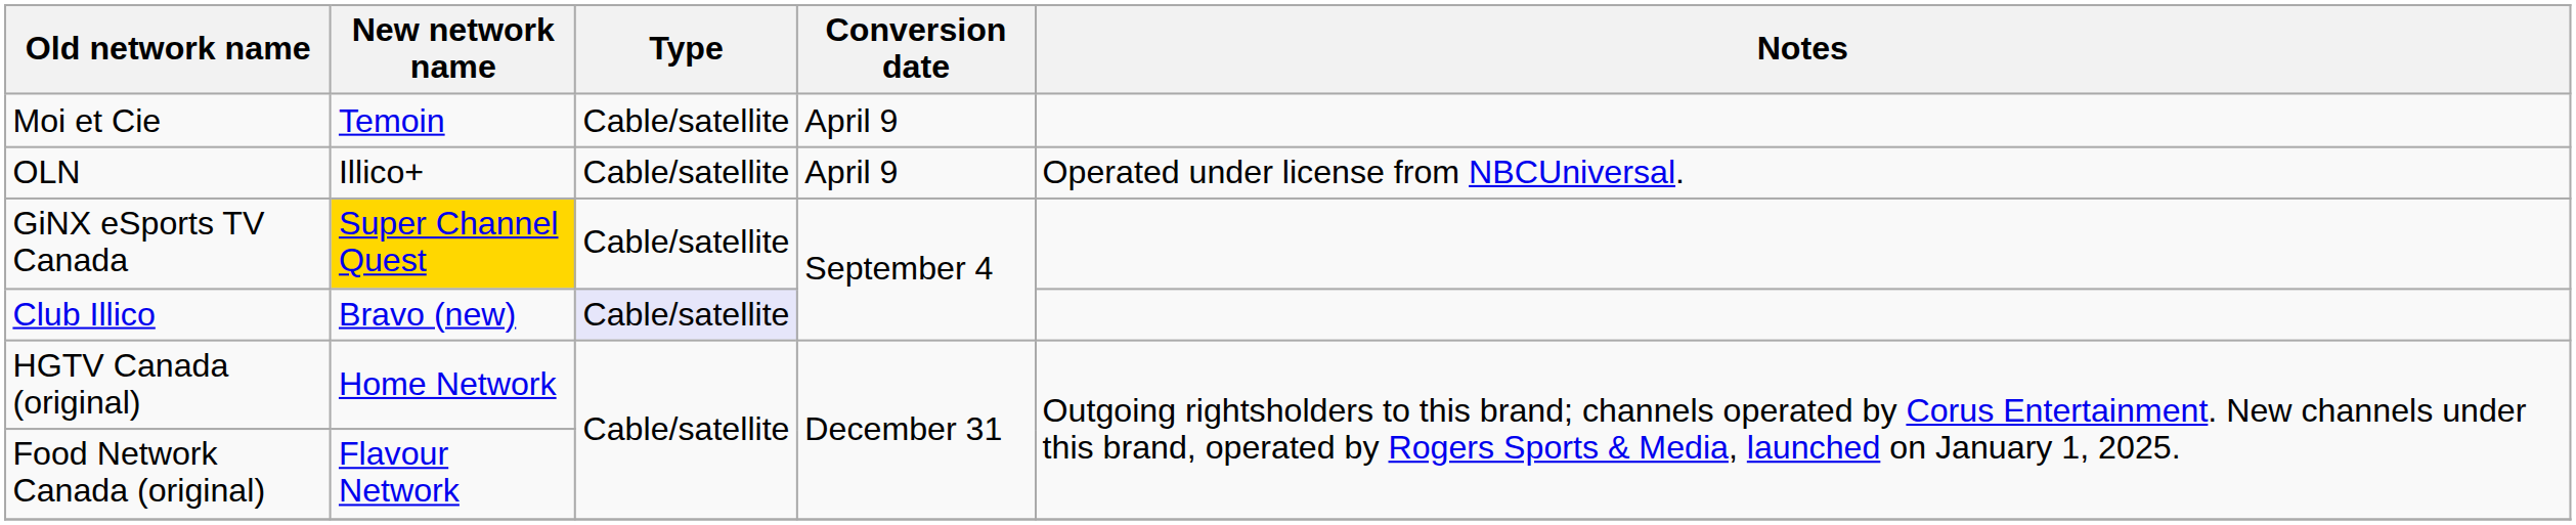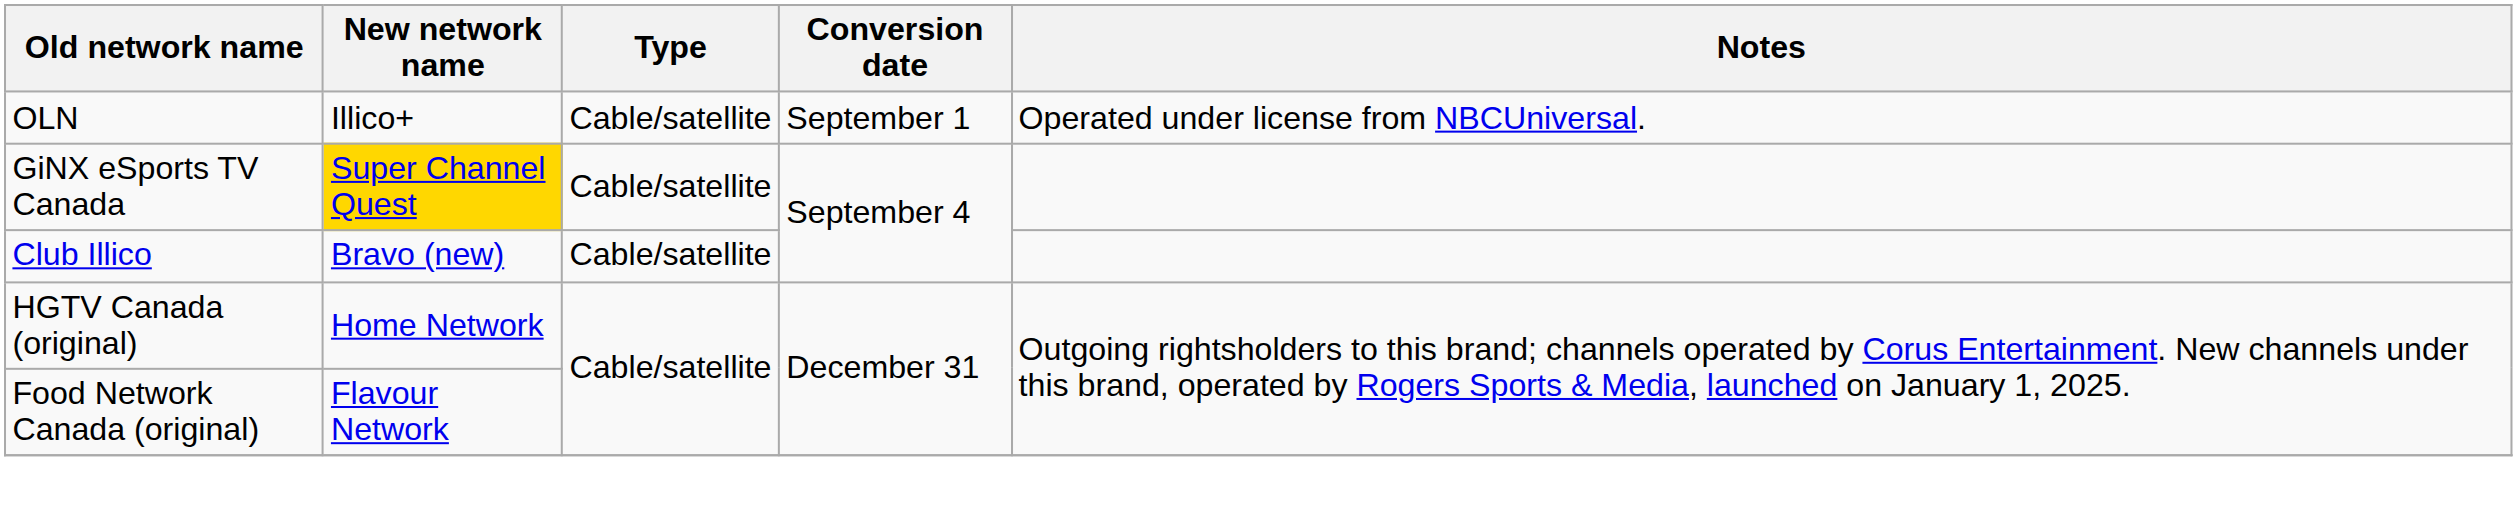 <table class="wikitable">
 <tr>
 <th>Old network name</th>
 <th>New network name</th>
 <th>Type</th>
 <th>Conversion date</th>
 <th>Notes</th>
 </tr>
 <tr>
-<td>Moi et Cie</td>
-<td><a href='#'>Temoin</a></td>
-<td>Cable/satellite</td>
-<td>April 9</td>
-<td></td>
-</tr>
-<tr>
 <td>OLN</td>
 <td>Illico+</td>
 <td>Cable/satellite</td>
-<td>April 9</td>
+<td>September 1</td>
 <td>Operated under license from <a href='#'>NBCUniversal</a>.</td>
 </tr>
 <tr>
 <td>GiNX eSports TV Canada</td>
 <td style="background: gold;"><a href='#'>Super Channel Quest</a></td>
 <td>Cable/satellite</td>
 <td rowspan=2>September 4</td>
 <td></td>
 </tr>
 <tr>
 <td><a href='#'>Club Illico</a></td>
 <td><a href='#'>Bravo (new)</a></td>
-<td style="background: lavender;">Cable/satellite</td>
+<td>Cable/satellite</td>
 <td></td>
 </tr>
 <tr>
 <td>HGTV Canada (original)</td>
 <td><a href='#'>Home Network</a></td>
 <td rowspan=2>Cable/satellite</td>
 <td rowspan=2>December 31</td>
 <td rowspan=2>Outgoing rightsholders to this brand; channels operated by <a href='#'>Corus Entertainment</a>. New channels  under this brand, operated by <a href='#'>Rogers Sports & Media</a>, <a href='#'>launched</a> on January 1, 2025.</td>
 </tr>
 <tr>
 <td>Food Network Canada (original)</td>
 <td><a href='#'>Flavour Network</a></td>
 </tr>
 <tr>
 </tr>
 </table>
